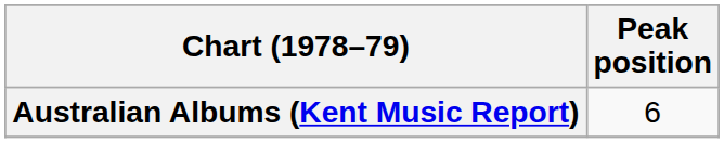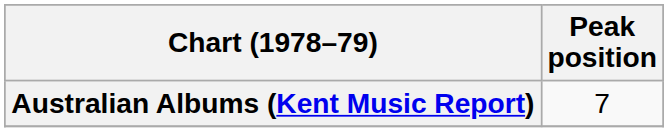 <table class="wikitable sortable plainrowheaders" style="text-align:center">
 <tr>
 <th scope="col">Chart (1978–79)</th>
 <th scope="col">Peak<br>position</th>
 </tr>
 <tr>
 <th scope="row">Australian Albums (<a href='#'>Kent Music Report</a>)</th>
-<td>6</td>
+<td>7</td>
 </tr>
 <tr>
 </tr>
 <tr>
 </tr>
 <tr>
 </tr>
 <tr>
 </tr>
 <tr>
 </tr>
 </table>
